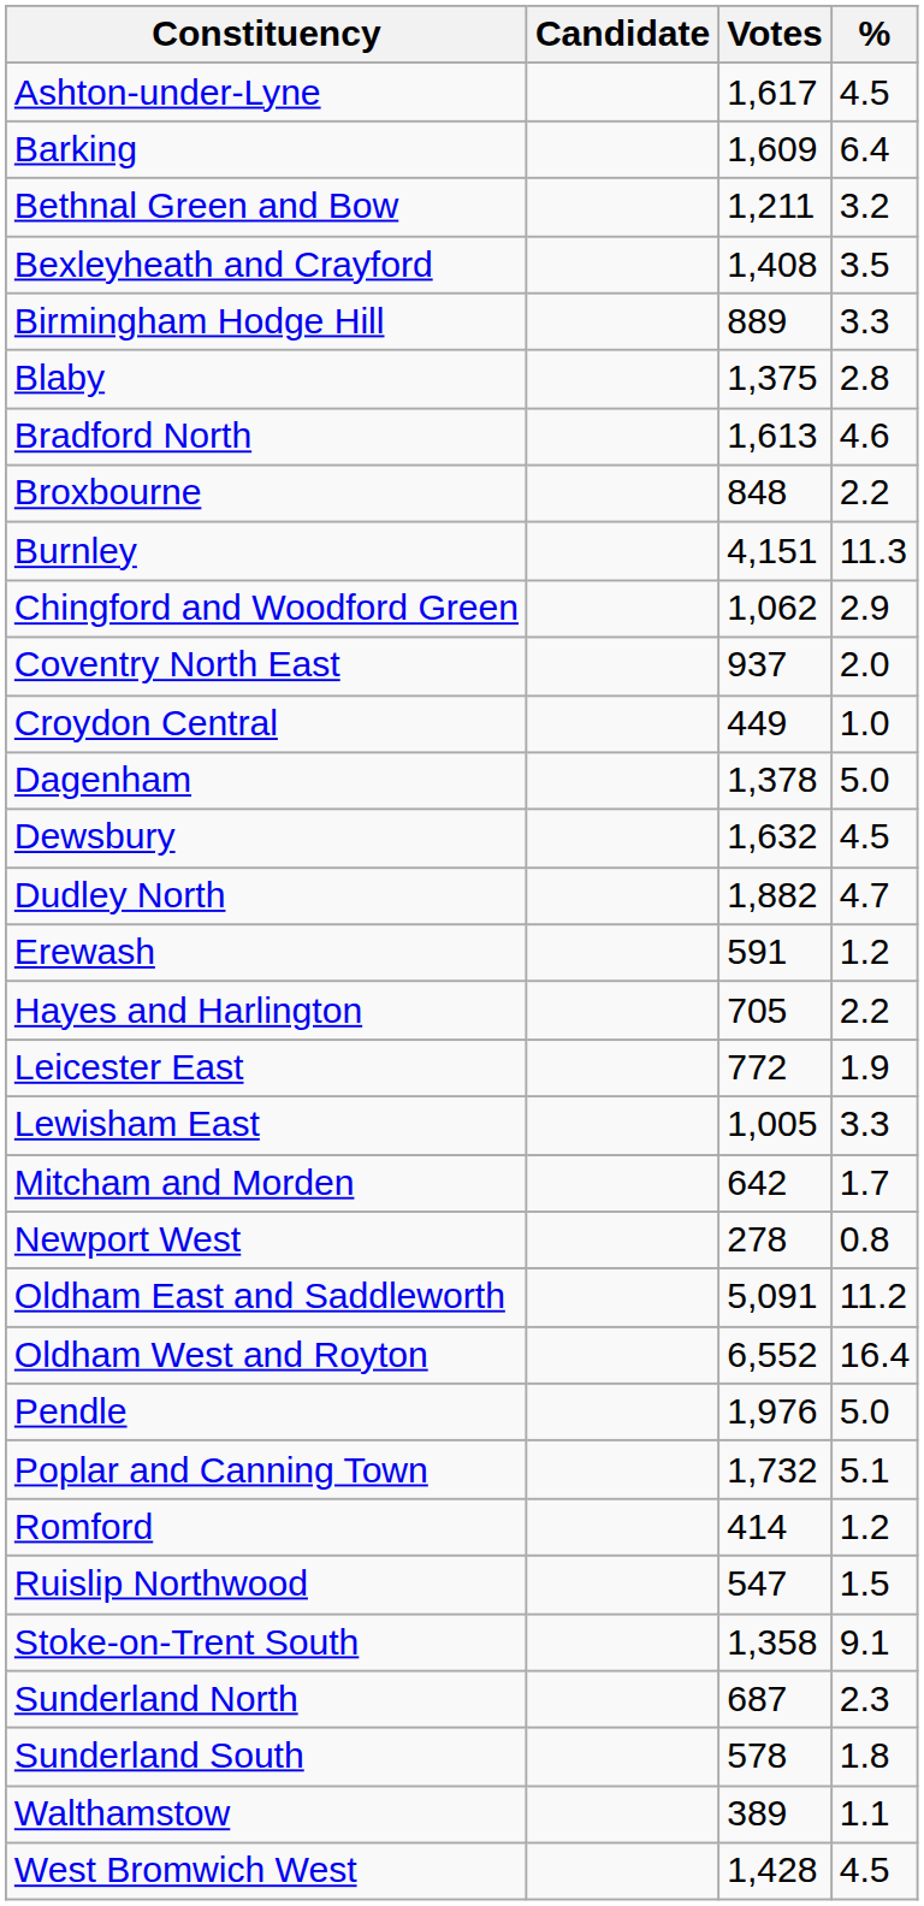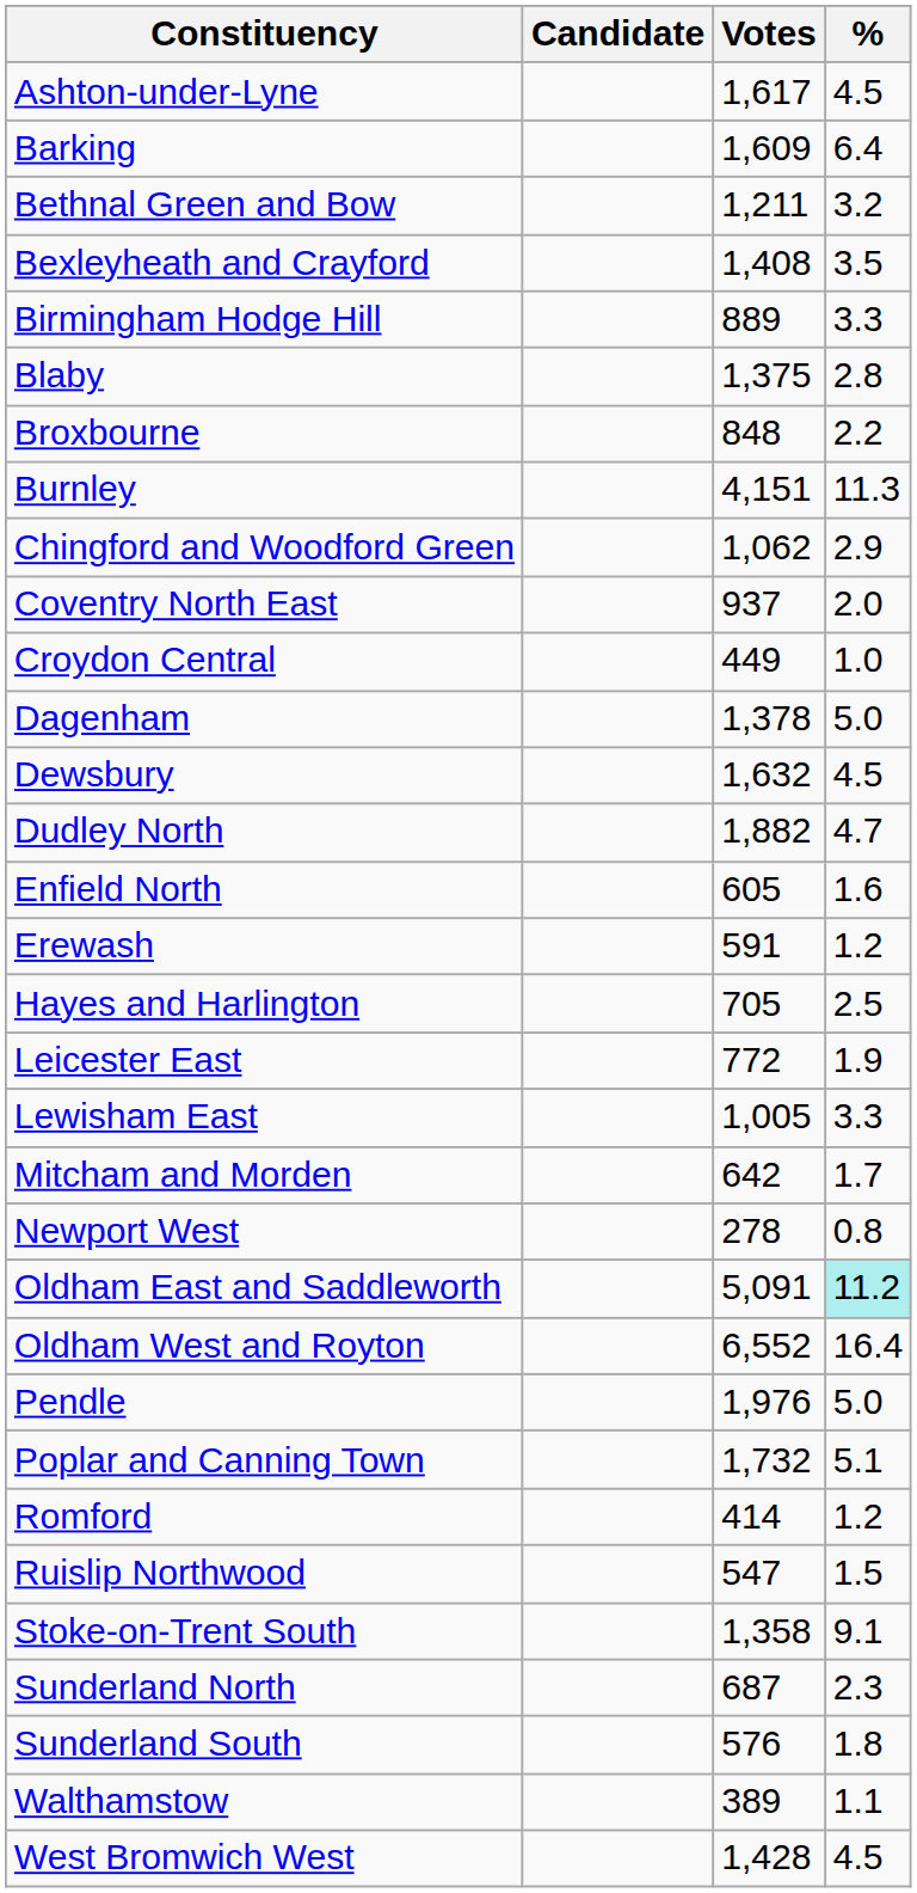 <table class="wikitable sortable">
 <tr>
 <th>Constituency</th>
 <th>Candidate</th>
 <th>Votes</th>
 <th>%</th>
 </tr>
 <tr>
 <td><a href='#'>Ashton-under-Lyne</a></td>
 <td></td>
 <td>1,617</td>
 <td>4.5</td>
 </tr>
 <tr>
 <td><a href='#'>Barking</a></td>
 <td></td>
 <td>1,609</td>
 <td>6.4</td>
 </tr>
 <tr>
 <td><a href='#'>Bethnal Green and Bow</a></td>
 <td></td>
 <td>1,211</td>
 <td>3.2</td>
 </tr>
 <tr>
 <td><a href='#'>Bexleyheath and Crayford</a></td>
 <td></td>
 <td>1,408</td>
 <td>3.5</td>
 </tr>
 <tr>
 <td><a href='#'>Birmingham Hodge Hill</a></td>
 <td></td>
 <td>889</td>
 <td>3.3</td>
 </tr>
 <tr>
 <td><a href='#'>Blaby</a></td>
 <td></td>
 <td>1,375</td>
 <td>2.8</td>
-</tr>
-<tr>
-<td><a href='#'>Bradford North</a></td>
-<td></td>
-<td>1,613</td>
-<td>4.6</td>
 </tr>
 <tr>
 <td><a href='#'>Broxbourne</a></td>
 <td></td>
 <td>848</td>
 <td>2.2</td>
 </tr>
 <tr>
 <td><a href='#'>Burnley</a></td>
 <td></td>
 <td>4,151</td>
 <td>11.3</td>
 </tr>
 <tr>
 <td><a href='#'>Chingford and Woodford Green</a></td>
 <td></td>
 <td>1,062</td>
 <td>2.9</td>
 </tr>
 <tr>
 <td><a href='#'>Coventry North East</a></td>
 <td></td>
 <td>937</td>
 <td>2.0</td>
 </tr>
 <tr>
 <td><a href='#'>Croydon Central</a></td>
 <td></td>
 <td>449</td>
 <td>1.0</td>
 </tr>
 <tr>
 <td><a href='#'>Dagenham</a></td>
 <td></td>
 <td>1,378</td>
 <td>5.0</td>
 </tr>
 <tr>
 <td><a href='#'>Dewsbury</a></td>
 <td></td>
 <td>1,632</td>
 <td>4.5</td>
 </tr>
 <tr>
 <td><a href='#'>Dudley North</a></td>
 <td></td>
 <td>1,882</td>
 <td>4.7</td>
 </tr>
 <tr>
+<td><a href='#'>Enfield North</a></td>
+<td></td>
+<td>605</td>
+<td>1.6</td>
+</tr>
+<tr>
 <td><a href='#'>Erewash</a></td>
 <td></td>
 <td>591</td>
 <td>1.2</td>
 </tr>
 <tr>
 <td><a href='#'>Hayes and Harlington</a></td>
 <td></td>
 <td>705</td>
-<td>2.2</td>
+<td>2.5</td>
 </tr>
 <tr>
 <td><a href='#'>Leicester East</a></td>
 <td></td>
 <td>772</td>
 <td>1.9</td>
 </tr>
 <tr>
 <td><a href='#'>Lewisham East</a></td>
 <td></td>
 <td>1,005</td>
 <td>3.3</td>
 </tr>
 <tr>
 <td><a href='#'>Mitcham and Morden</a></td>
 <td></td>
 <td>642</td>
 <td>1.7</td>
 </tr>
 <tr>
 <td><a href='#'>Newport West</a></td>
 <td></td>
 <td>278</td>
 <td>0.8</td>
 </tr>
 <tr>
 <td><a href='#'>Oldham East and Saddleworth</a></td>
 <td></td>
 <td>5,091</td>
-<td>11.2</td>
+<td style="background: paleturquoise;">11.2</td>
 </tr>
 <tr>
 <td><a href='#'>Oldham West and Royton</a></td>
 <td></td>
 <td>6,552</td>
 <td>16.4</td>
 </tr>
 <tr>
 <td><a href='#'>Pendle</a></td>
 <td></td>
 <td>1,976</td>
 <td>5.0</td>
 </tr>
 <tr>
 <td><a href='#'>Poplar and Canning Town</a></td>
 <td></td>
 <td>1,732</td>
 <td>5.1</td>
 </tr>
 <tr>
 <td><a href='#'>Romford</a></td>
 <td></td>
 <td>414</td>
 <td>1.2</td>
 </tr>
 <tr>
 <td><a href='#'>Ruislip Northwood</a></td>
 <td></td>
 <td>547</td>
 <td>1.5</td>
 </tr>
 <tr>
 <td><a href='#'>Stoke-on-Trent South</a></td>
 <td></td>
 <td>1,358</td>
 <td>9.1</td>
 </tr>
 <tr>
 <td><a href='#'>Sunderland North</a></td>
 <td></td>
 <td>687</td>
 <td>2.3</td>
 </tr>
 <tr>
 <td><a href='#'>Sunderland South</a></td>
 <td></td>
-<td>578</td>
+<td>576</td>
 <td>1.8</td>
 </tr>
 <tr>
 <td><a href='#'>Walthamstow</a></td>
 <td></td>
 <td>389</td>
 <td>1.1</td>
 </tr>
 <tr>
 <td><a href='#'>West Bromwich West</a></td>
 <td></td>
 <td>1,428</td>
 <td>4.5</td>
 </tr>
 </table>
